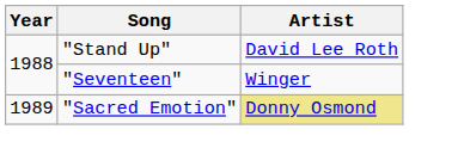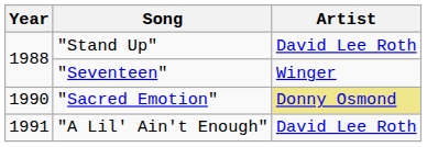 <table class="wikitable sortable">
 <tr>
 <th>Year</th>
 <th>Song</th>
 <th>Artist</th>
 </tr>
 <tr>
 <td rowspan="2">1988</td>
 <td>"Stand Up"</td>
 <td><a href='#'>David Lee Roth</a></td>
 </tr>
 <tr>
 <td>"<a href='#'>Seventeen</a>"</td>
 <td><a href='#'>Winger</a></td>
 </tr>
 <tr>
-<td>1989</td>
+<td>1990</td>
 <td>"<a href='#'>Sacred Emotion</a>"</td>
 <td style="background: khaki;"><a href='#'>Donny Osmond</a></td>
 </tr>
+<tr>
+<td>1991</td>
+<td>"A Lil' Ain't Enough"</td>
+<td><a href='#'>David Lee Roth</a></td>
+</tr>
 </table>
